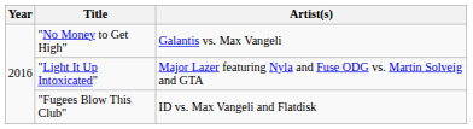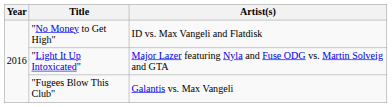 <table class="wikitable plainrowheaders">
 <tr>
 <th>Year</th>
 <th>Title</th>
 <th>Artist(s)</th>
 </tr>
 <tr>
 <td rowspan="3">2016</td>
 <td>"<a href='#'>No Money</a> to Get High"</td>
-<td><a href='#'>Galantis</a> vs. Max Vangeli</td>
+<td>ID vs. Max Vangeli and Flatdisk</td>
 </tr>
 <tr>
 <td>"<a href='#'>Light It Up</a> <a href='#'>Intoxicated</a>"</td>
 <td><a href='#'>Major Lazer</a> featuring <a href='#'>Nyla</a> and <a href='#'>Fuse ODG</a> vs. <a href='#'>Martin Solveig</a> and GTA</td>
 </tr>
 <tr>
 <td>"Fugees Blow This Club"</td>
-<td>ID vs. Max Vangeli and Flatdisk</td>
+<td><a href='#'>Galantis</a> vs. Max Vangeli</td>
 </tr>
 </table>
